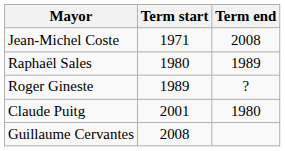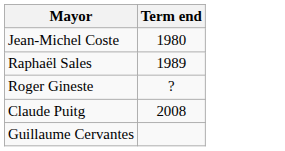 <table class="wikitable">
 <tr>
 <th>Mayor</th>
-<th>Term start</th>
 <th>Term end</th>
 </tr>
 <tr>
 <td>Jean-Michel Coste</td>
-<td align=center>1971</td>
-<td align=center>2008</td>
+<td align=center>1980</td>
 </tr>
 <tr>
 <td>Raphaël Sales</td>
-<td align=center>1980</td>
 <td align=center>1989</td>
 </tr>
 <tr>
 <td>Roger Gineste</td>
-<td align=center>1989</td>
 <td align=center>?</td>
 </tr>
 <tr>
 <td>Claude Puitg</td>
-<td align=center>2001</td>
-<td align=center>1980</td>
+<td align=center>2008</td>
 </tr>
 <tr>
 <td>Guillaume Cervantes</td>
-<td align=center>2008</td>
 <td></td>
 </tr>
 </table>
